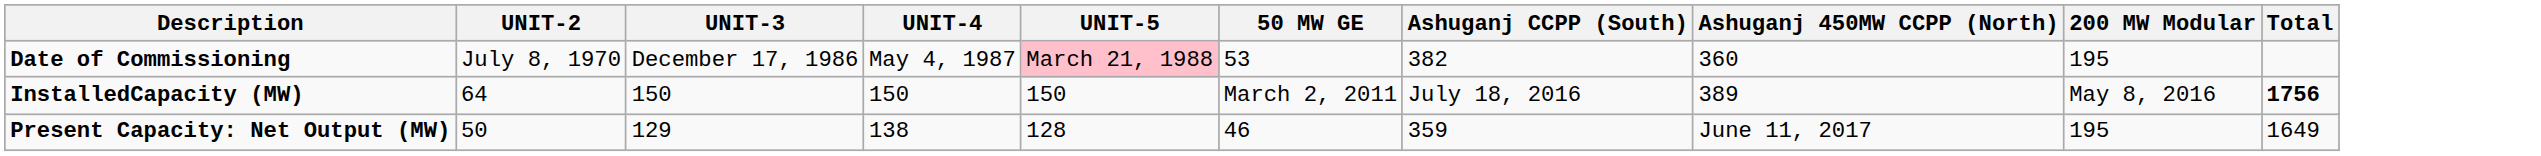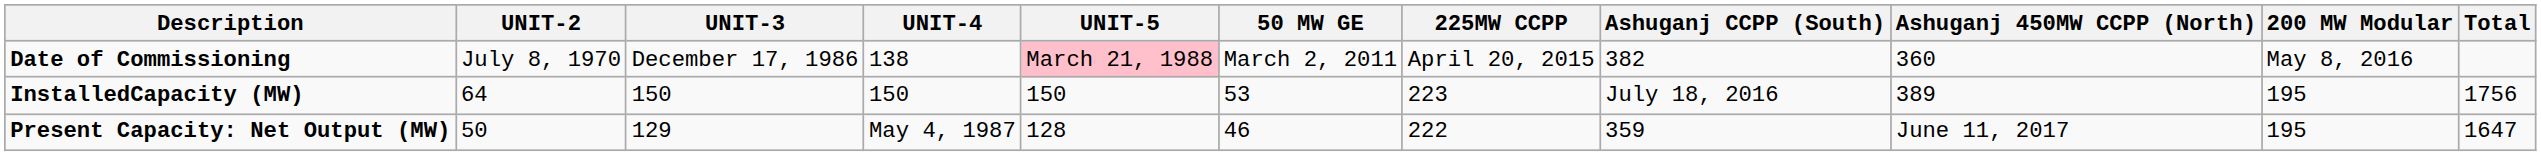 <table class="wikitable">
 <tr>
 <th>Description</th>
 <th>UNIT-2</th>
 <th>UNIT-3</th>
 <th>UNIT-4</th>
 <th>UNIT-5</th>
 <th>50 MW GE</th>
+<th>225MW CCPP</th>
 <th>Ashuganj CCPP (South)</th>
 <th>Ashuganj 450MW CCPP (North)</th>
 <th>200 MW Modular</th>
 <th>Total</th>
 </tr>
 <tr>
 <td><strong>Date of Commissioning</strong></td>
 <td>July 8, 1970</td>
 <td>December 17, 1986</td>
-<td>May 4, 1987</td>
+<td>138</td>
 <td style="background: pink;">March 21, 1988</td>
-<td>53</td>
+<td>March 2, 2011</td>
+<td>April 20, 2015</td>
 <td>382</td>
 <td>360</td>
-<td>195</td>
+<td>May 8, 2016</td>
 <td></td>
 </tr>
 <tr>
 <td><strong>InstalledCapacity (MW)</strong></td>
 <td>64</td>
 <td>150</td>
 <td>150</td>
 <td>150</td>
-<td>March 2, 2011</td>
+<td>53</td>
+<td>223</td>
 <td>July 18, 2016</td>
 <td>389</td>
-<td>May 8, 2016</td>
-<td><strong>1756</strong></td>
+<td>195</td>
+<td>1756</td>
 </tr>
 <tr>
 <td><strong>Present Capacity: Net Output (MW)</strong></td>
 <td>50</td>
 <td>129</td>
-<td>138</td>
+<td>May 4, 1987</td>
 <td>128</td>
 <td>46</td>
+<td>222</td>
 <td>359</td>
 <td>June 11, 2017</td>
 <td>195</td>
-<td>1649</td>
+<td>1647</td>
 </tr>
 </table>
